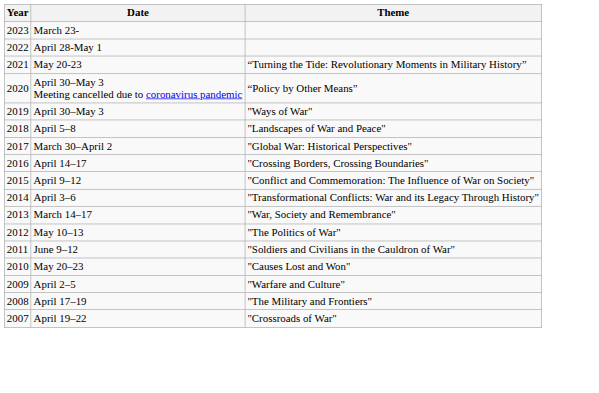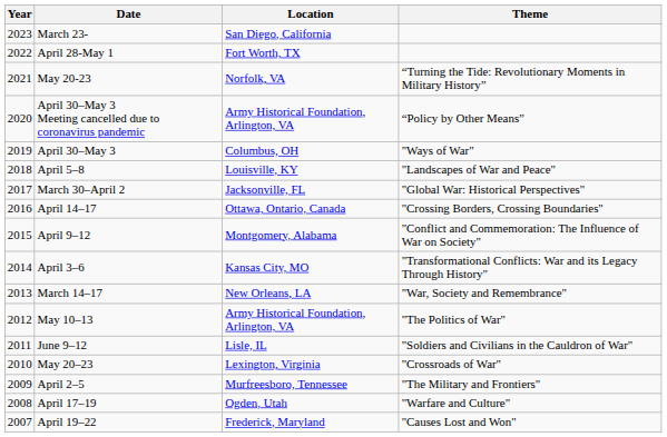 <table class="wikitable">
 <tr>
 <th>Year</th>
 <th>Date</th>
+<th>Location</th>
 <th>Theme</th>
 </tr>
 <tr>
 <td>2023</td>
 <td>March 23-</td>
+<td><a href='#'>San Diego, California </a></td>
 <td></td>
 </tr>
 <tr>
 <td>2022</td>
 <td>April 28-May 1</td>
+<td><a href='#'>Fort Worth, TX</a></td>
 <td></td>
 </tr>
 <tr>
 <td>2021</td>
 <td>May 20-23</td>
+<td><a href='#'>Norfolk, VA </a></td>
 <td>“Turning the Tide: Revolutionary Moments in Military History”</td>
 </tr>
 <tr>
 <td>2020</td>
 <td>April 30–May 3<br>Meeting cancelled due to <a href='#'>coronavirus pandemic</a></td>
+<td><a href='#'>Army Historical Foundation</a>, <a href='#'>Arlington, VA</a></td>
 <td>“Policy by Other Means”</td>
 </tr>
 <tr>
 <td>2019</td>
 <td>April 30–May 3</td>
+<td><a href='#'>Columbus, OH</a></td>
 <td>"Ways of War"</td>
 </tr>
 <tr>
 <td>2018</td>
 <td>April 5–8</td>
+<td><a href='#'>Louisville, KY</a></td>
 <td>"Landscapes of War and Peace"</td>
 </tr>
 <tr>
 <td>2017</td>
 <td>March 30–April 2</td>
+<td><a href='#'>Jacksonville, FL</a></td>
 <td>"Global War: Historical Perspectives"</td>
 </tr>
 <tr>
 <td>2016</td>
 <td>April 14–17</td>
+<td><a href='#'>Ottawa, Ontario, Canada</a></td>
 <td>"Crossing Borders, Crossing Boundaries"</td>
 </tr>
 <tr>
 <td>2015</td>
 <td>April 9–12</td>
+<td><a href='#'>Montgomery, Alabama</a></td>
 <td>"Conflict and Commemoration: The Influence of War on Society"</td>
 </tr>
 <tr>
 <td>2014</td>
 <td>April 3–6</td>
+<td><a href='#'>Kansas City, MO</a></td>
 <td>"Transformational Conflicts: War and its Legacy Through History"</td>
 </tr>
 <tr>
 <td>2013</td>
 <td>March 14–17</td>
+<td><a href='#'>New Orleans, LA</a></td>
 <td>"War, Society and Remembrance"</td>
 </tr>
 <tr>
 <td>2012</td>
 <td>May 10–13</td>
+<td><a href='#'>Army Historical Foundation</a>, <a href='#'>Arlington, VA</a></td>
 <td>"The Politics of War"</td>
 </tr>
 <tr>
 <td>2011</td>
 <td>June 9–12</td>
+<td><a href='#'>Lisle, IL</a></td>
 <td>"Soldiers and Civilians in the Cauldron of War"</td>
 </tr>
 <tr>
 <td>2010</td>
 <td>May 20–23</td>
-<td>"Causes Lost and Won"</td>
+<td><a href='#'>Lexington, Virginia</a></td>
+<td>"Crossroads of War"</td>
 </tr>
 <tr>
 <td>2009</td>
 <td>April 2–5</td>
-<td>"Warfare and Culture"</td>
+<td><a href='#'>Murfreesboro, Tennessee</a></td>
+<td>"The Military and Frontiers"</td>
 </tr>
 <tr>
 <td>2008</td>
 <td>April 17–19</td>
-<td>"The Military and Frontiers"</td>
+<td><a href='#'>Ogden, Utah</a></td>
+<td>"Warfare and Culture"</td>
 </tr>
 <tr>
 <td>2007</td>
 <td>April 19–22</td>
-<td>"Crossroads of War"</td>
+<td><a href='#'>Frederick, Maryland</a></td>
+<td>"Causes Lost and Won"</td>
 </tr>
 </table>
